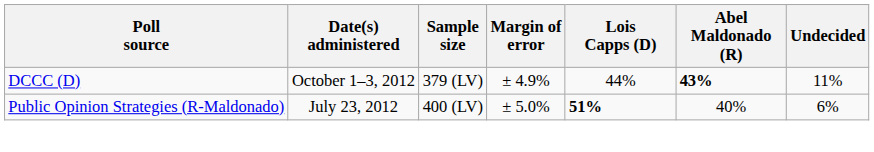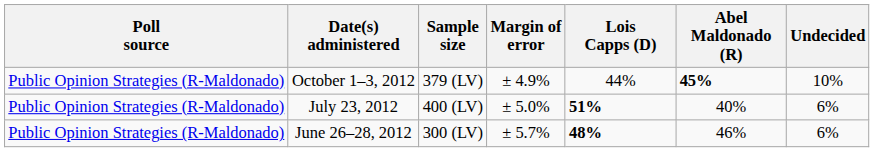 <table class="wikitable">
 <tr>
 <th>Poll<br>source</th>
 <th>Date(s)<br>administered</th>
 <th>Sample<br>size</th>
 <th>Margin of<br>error</th>
 <th style="width:100px;">Lois<br>Capps (D)</th>
 <th style="width:100px;">Abel<br>Maldonado (R)</th>
 <th>Undecided</th>
 </tr>
 <tr>
-<td><a href='#'>DCCC (D)</a></td>
+<td><a href='#'>Public Opinion Strategies (R-Maldonado)</a></td>
 <td align=center>October 1–3, 2012</td>
 <td align=center>379 (LV)</td>
 <td align=center>± 4.9%</td>
 <td align=center>44%</td>
-<td><strong>43%</strong></td>
-<td align=center>11%</td>
+<td><strong>45%</strong></td>
+<td align=center>10%</td>
 </tr>
 <tr>
 <td><a href='#'>Public Opinion Strategies (R-Maldonado)</a></td>
 <td align=center>July 23, 2012</td>
 <td align=center>400 (LV)</td>
 <td align=center>± 5.0%</td>
 <td><strong>51%</strong></td>
 <td align=center>40%</td>
 <td align=center>6%</td>
 </tr>
+<tr>
+<td><a href='#'>Public Opinion Strategies (R-Maldonado)</a></td>
+<td align=center>June 26–28, 2012</td>
+<td align=center>300 (LV)</td>
+<td align=center>± 5.7%</td>
+<td><strong>48%</strong></td>
+<td align=center>46%</td>
+<td align=center>6%</td>
+</tr>
 </table>
